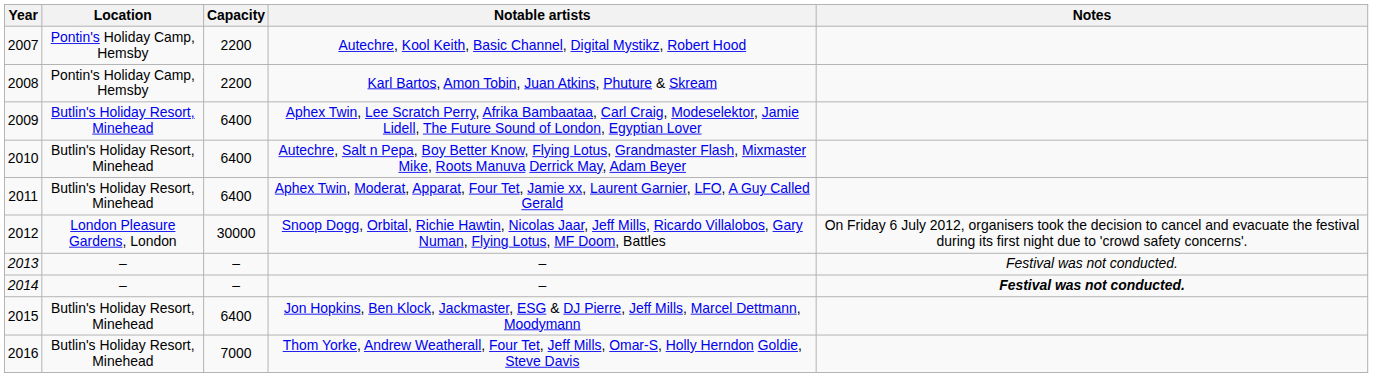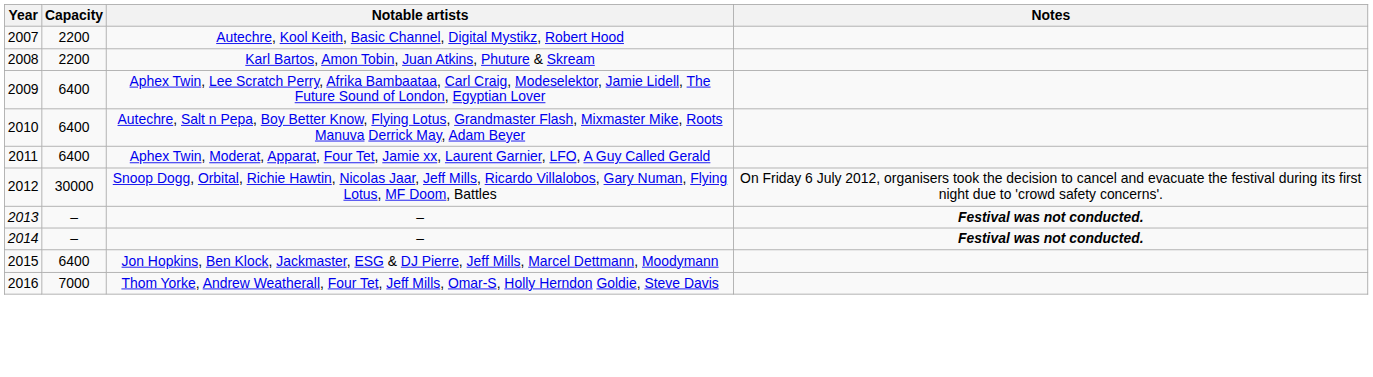 <table class="wikitable sortable" style="text-align: center;">
 <tr>
 <th>Year</th>
-<th>Location</th>
 <th>Capacity</th>
 <th>Notable artists</th>
 <th>Notes</th>
 </tr>
 <tr>
 <td>2007</td>
-<td><a href='#'>Pontin's</a> Holiday Camp, Hemsby</td>
 <td>2200</td>
 <td><a href='#'>Autechre</a>, <a href='#'>Kool Keith</a>, <a href='#'>Basic Channel</a>, <a href='#'>Digital Mystikz</a>, <a href='#'>Robert Hood</a></td>
 <td></td>
 </tr>
 <tr>
 <td>2008</td>
-<td>Pontin's Holiday Camp, Hemsby</td>
 <td>2200</td>
 <td><a href='#'>Karl Bartos</a>, <a href='#'>Amon Tobin</a>, <a href='#'>Juan Atkins</a>, <a href='#'>Phuture</a> & <a href='#'>Skream</a></td>
 <td></td>
 </tr>
 <tr>
 <td>2009</td>
-<td><a href='#'>Butlin's Holiday Resort, Minehead</a></td>
 <td>6400</td>
 <td><a href='#'>Aphex Twin</a>, <a href='#'>Lee Scratch Perry</a>, <a href='#'>Afrika Bambaataa</a>, <a href='#'>Carl Craig</a>, <a href='#'>Modeselektor</a>, <a href='#'>Jamie Lidell</a>, <a href='#'>The Future Sound of London</a>, <a href='#'>Egyptian Lover</a></td>
 <td></td>
 </tr>
 <tr>
 <td>2010</td>
-<td>Butlin's Holiday Resort, Minehead</td>
 <td>6400</td>
 <td><a href='#'>Autechre</a>, <a href='#'>Salt n Pepa</a>, <a href='#'>Boy Better Know</a>, <a href='#'>Flying Lotus</a>, <a href='#'>Grandmaster Flash</a>, <a href='#'>Mixmaster Mike</a>, <a href='#'>Roots Manuva</a> <a href='#'>Derrick May</a>, <a href='#'>Adam Beyer</a></td>
 <td></td>
 </tr>
 <tr>
 <td>2011</td>
-<td>Butlin's Holiday Resort, Minehead</td>
 <td>6400</td>
 <td><a href='#'>Aphex Twin</a>, <a href='#'>Moderat</a>, <a href='#'>Apparat</a>, <a href='#'>Four Tet</a>, <a href='#'>Jamie xx</a>, <a href='#'>Laurent Garnier</a>, <a href='#'>LFO</a>, <a href='#'>A Guy Called Gerald</a></td>
 <td></td>
 </tr>
 <tr>
 <td>2012</td>
-<td><a href='#'>London Pleasure Gardens</a>, London</td>
 <td>30000</td>
 <td><a href='#'>Snoop Dogg</a>, <a href='#'>Orbital</a>, <a href='#'>Richie Hawtin</a>, <a href='#'>Nicolas Jaar</a>, <a href='#'>Jeff Mills</a>, <a href='#'>Ricardo Villalobos</a>, <a href='#'>Gary Numan</a>, <a href='#'>Flying Lotus</a>, <a href='#'>MF Doom</a>, Battles</td>
 <td>On Friday 6 July 2012, organisers took the decision to cancel and evacuate the festival during its first night due to 'crowd safety concerns'.</td>
 </tr>
 <tr>
 <td><em>2013</em></td>
 <td><em>–</em></td>
 <td><em>–</em></td>
-<td><em>–</em></td>
-<td><em>Festival was not conducted.</em></td>
+<td><strong><em>Festival was not conducted.</em></strong></td>
 </tr>
 <tr>
 <td><em>2014</em></td>
-<td><em>–</em></td>
 <td><em>–</em></td>
 <td><em>–</em></td>
 <td><strong><em>Festival was not conducted.</em></strong></td>
 </tr>
 <tr>
 <td>2015</td>
-<td>Butlin's Holiday Resort, Minehead</td>
 <td>6400</td>
 <td><a href='#'>Jon Hopkins</a>, <a href='#'>Ben Klock</a>, <a href='#'>Jackmaster</a>, <a href='#'>ESG</a> & <a href='#'>DJ Pierre</a>, <a href='#'>Jeff Mills</a>, <a href='#'>Marcel Dettmann</a>, <a href='#'>Moodymann</a></td>
 <td></td>
 </tr>
 <tr>
 <td>2016</td>
-<td>Butlin's Holiday Resort, Minehead</td>
 <td>7000</td>
 <td><a href='#'>Thom Yorke</a>, <a href='#'>Andrew Weatherall</a>, <a href='#'>Four Tet</a>, <a href='#'>Jeff Mills</a>, <a href='#'>Omar-S</a>, <a href='#'>Holly Herndon</a> <a href='#'>Goldie</a>, <a href='#'>Steve Davis</a></td>
 <td></td>
 </tr>
 </table>
